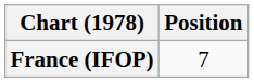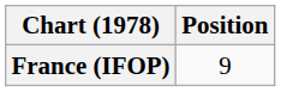 <table class="wikitable sortable plainrowheaders" style="text-align:center">
 <tr>
 <th>Chart (1978)</th>
 <th>Position</th>
 </tr>
 <tr>
 <th scope="row">France (IFOP)</th>
-<td>7</td>
+<td>9</td>
 </tr>
 </table>
